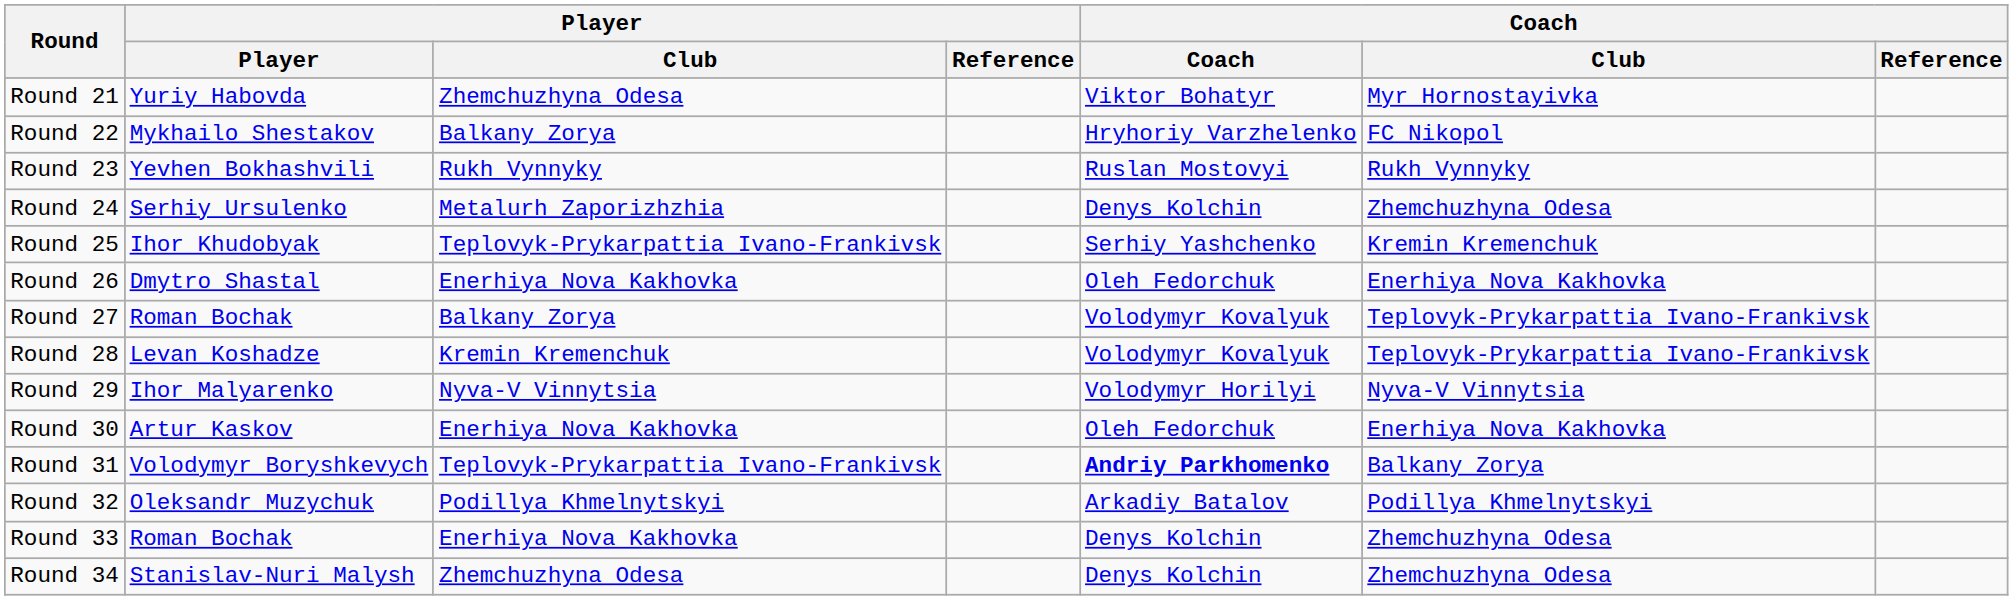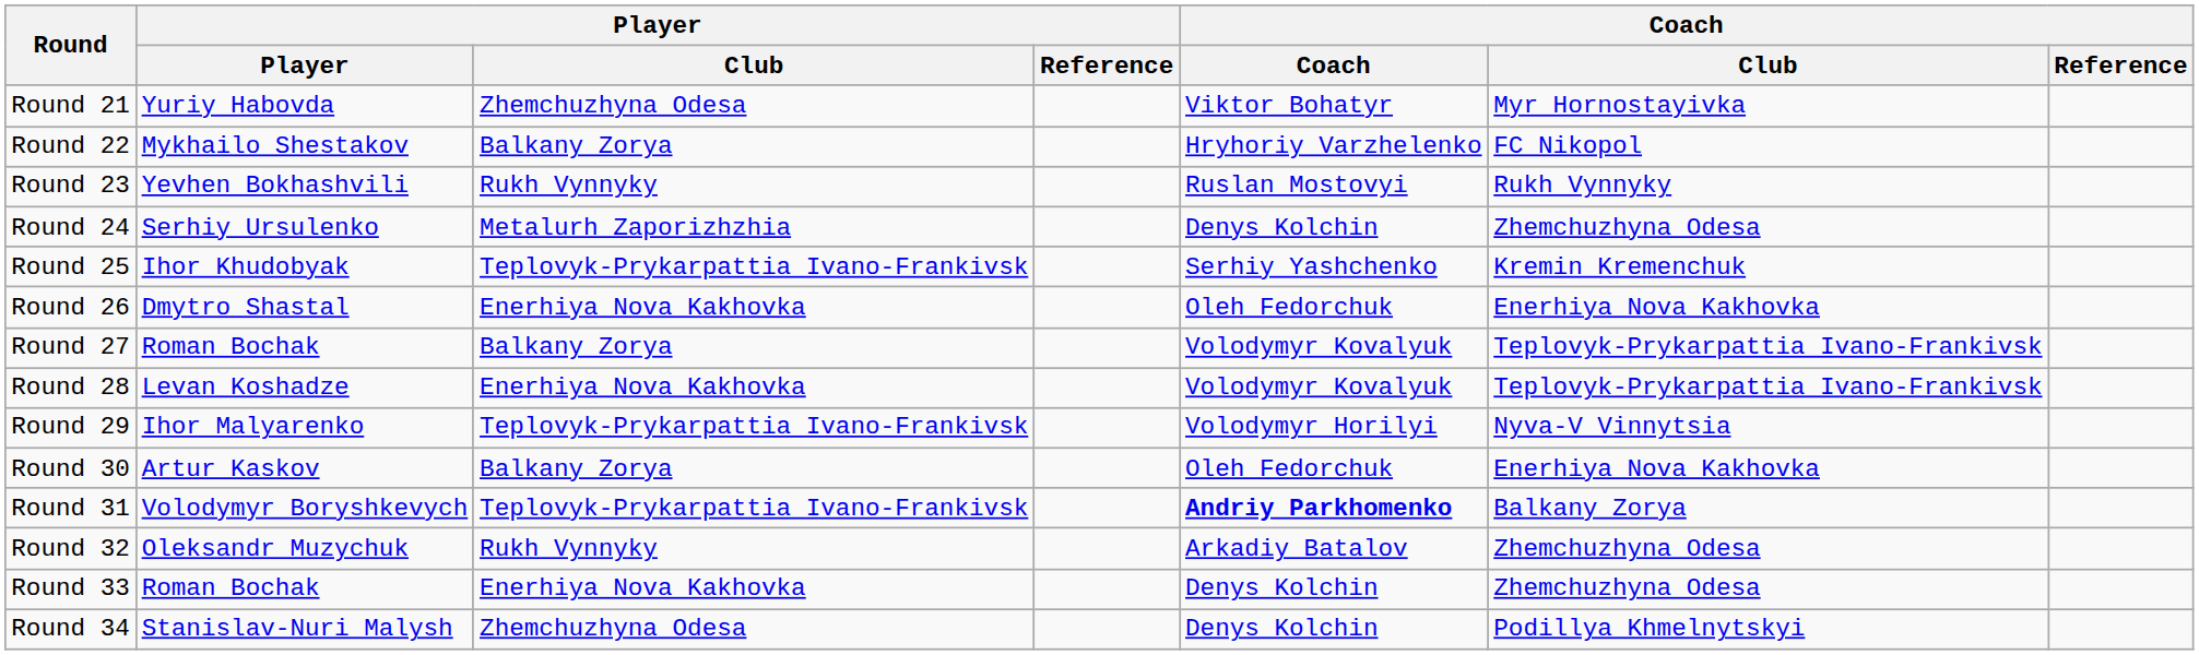 <table class="wikitable">
 <tr>
 <th rowspan="2">Round</th>
 <th colspan="3">Player</th>
 <th colspan="3">Coach</th>
 </tr>
 <tr>
 <th>Player</th>
 <th>Club</th>
 <th>Reference</th>
 <th>Coach</th>
 <th>Club</th>
 <th>Reference</th>
 </tr>
 <tr>
 <td>Round 21</td>
 <td> <a href='#'>Yuriy Habovda</a></td>
 <td><a href='#'>Zhemchuzhyna Odesa</a></td>
 <td align=center></td>
 <td> <a href='#'>Viktor Bohatyr</a></td>
 <td><a href='#'>Myr Hornostayivka</a></td>
 <td align=center></td>
 </tr>
 <tr>
 <td>Round 22</td>
 <td> <a href='#'>Mykhailo Shestakov</a></td>
 <td><a href='#'>Balkany Zorya</a></td>
 <td align=center></td>
 <td> <a href='#'>Hryhoriy Varzhelenko</a></td>
 <td><a href='#'>FC Nikopol</a></td>
 <td align=center></td>
 </tr>
 <tr>
 <td>Round 23</td>
 <td> <a href='#'>Yevhen Bokhashvili</a></td>
 <td><a href='#'>Rukh Vynnyky</a></td>
 <td align=center></td>
 <td> <a href='#'>Ruslan Mostovyi</a></td>
 <td><a href='#'>Rukh Vynnyky</a></td>
 <td align=center></td>
 </tr>
 <tr>
 <td>Round 24</td>
 <td> <a href='#'>Serhiy Ursulenko</a></td>
 <td><a href='#'>Metalurh Zaporizhzhia</a></td>
 <td align=center></td>
 <td> <a href='#'>Denys Kolchin</a></td>
 <td><a href='#'>Zhemchuzhyna Odesa</a></td>
 <td align=center></td>
 </tr>
 <tr>
 <td>Round 25</td>
 <td> <a href='#'>Ihor Khudobyak</a></td>
 <td><a href='#'>Teplovyk-Prykarpattia Ivano-Frankivsk</a></td>
 <td align=center></td>
 <td> <a href='#'>Serhiy Yashchenko</a></td>
 <td><a href='#'>Kremin Kremenchuk</a></td>
 <td align=center></td>
 </tr>
 <tr>
 <td>Round 26</td>
 <td> <a href='#'>Dmytro Shastal</a></td>
 <td><a href='#'>Enerhiya Nova Kakhovka</a></td>
 <td align=center></td>
 <td> <a href='#'>Oleh Fedorchuk</a></td>
 <td><a href='#'>Enerhiya Nova Kakhovka</a></td>
 <td align=center></td>
 </tr>
 <tr>
 <td>Round 27</td>
 <td> <a href='#'>Roman Bochak</a></td>
 <td><a href='#'>Balkany Zorya</a></td>
 <td align=center></td>
 <td> <a href='#'>Volodymyr Kovalyuk</a></td>
 <td><a href='#'>Teplovyk-Prykarpattia Ivano-Frankivsk</a></td>
 <td align=center></td>
 </tr>
 <tr>
 <td>Round 28</td>
 <td> <a href='#'>Levan Koshadze</a></td>
-<td><a href='#'>Kremin Kremenchuk</a></td>
+<td><a href='#'>Enerhiya Nova Kakhovka</a></td>
 <td align=center></td>
 <td> <a href='#'>Volodymyr Kovalyuk</a></td>
 <td><a href='#'>Teplovyk-Prykarpattia Ivano-Frankivsk</a></td>
 <td align=center></td>
 </tr>
 <tr>
 <td>Round 29</td>
 <td> <a href='#'>Ihor Malyarenko</a></td>
-<td><a href='#'>Nyva-V Vinnytsia</a></td>
+<td><a href='#'>Teplovyk-Prykarpattia Ivano-Frankivsk</a></td>
 <td align=center></td>
 <td> <a href='#'>Volodymyr Horilyi</a></td>
 <td><a href='#'>Nyva-V Vinnytsia</a></td>
 <td align=center></td>
 </tr>
 <tr>
 <td>Round 30</td>
 <td> <a href='#'>Artur Kaskov</a></td>
-<td><a href='#'>Enerhiya Nova Kakhovka</a></td>
+<td><a href='#'>Balkany Zorya</a></td>
 <td align=center></td>
 <td> <a href='#'>Oleh Fedorchuk</a></td>
 <td><a href='#'>Enerhiya Nova Kakhovka</a></td>
 <td align=center></td>
 </tr>
 <tr>
 <td>Round 31</td>
 <td> <a href='#'>Volodymyr Boryshkevych</a></td>
 <td><a href='#'>Teplovyk-Prykarpattia Ivano-Frankivsk</a></td>
 <td align=center></td>
 <td><strong> <a href='#'>Andriy Parkhomenko</a></strong></td>
 <td><a href='#'>Balkany Zorya</a></td>
 <td align=center></td>
 </tr>
 <tr>
 <td>Round 32</td>
 <td> <a href='#'>Oleksandr Muzychuk</a></td>
-<td><a href='#'>Podillya Khmelnytskyi</a></td>
+<td><a href='#'>Rukh Vynnyky</a></td>
 <td align=center></td>
 <td> <a href='#'>Arkadiy Batalov</a></td>
-<td><a href='#'>Podillya Khmelnytskyi</a></td>
+<td><a href='#'>Zhemchuzhyna Odesa</a></td>
 <td align=center></td>
 </tr>
 <tr>
 <td>Round 33</td>
 <td> <a href='#'>Roman Bochak</a></td>
 <td><a href='#'>Enerhiya Nova Kakhovka</a></td>
 <td align=center></td>
 <td> <a href='#'>Denys Kolchin</a></td>
 <td><a href='#'>Zhemchuzhyna Odesa</a></td>
 <td align=center></td>
 </tr>
 <tr>
 <td>Round 34</td>
 <td> <a href='#'>Stanislav-Nuri Malysh</a></td>
 <td><a href='#'>Zhemchuzhyna Odesa</a></td>
 <td align=center></td>
 <td> <a href='#'>Denys Kolchin</a></td>
-<td><a href='#'>Zhemchuzhyna Odesa</a></td>
+<td><a href='#'>Podillya Khmelnytskyi</a></td>
 <td align=center></td>
 </tr>
 </table>
